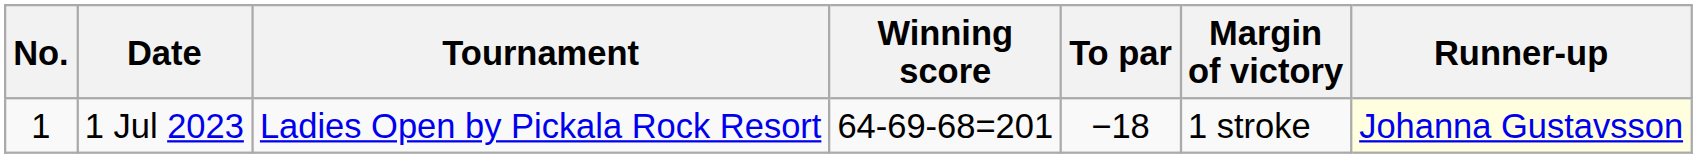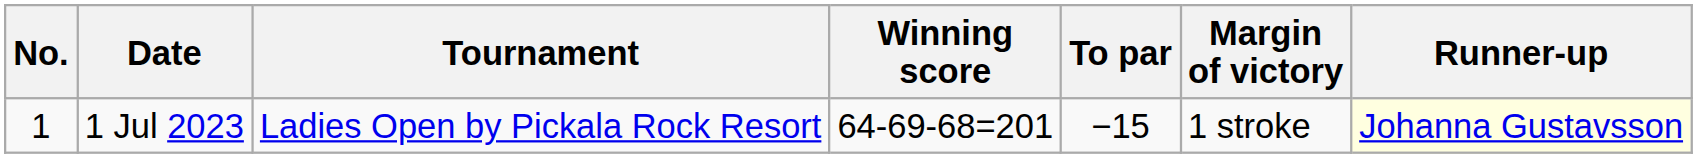 <table class="wikitable" style="font-size:95%;">
 <tr>
 <th>No.</th>
 <th>Date</th>
 <th>Tournament</th>
 <th>Winning<br>score</th>
 <th>To par</th>
 <th>Margin<br>of victory</th>
 <th>Runner-up</th>
 </tr>
 <tr>
 <td align=center>1</td>
 <td align=right>1 Jul <a href='#'>2023</a></td>
 <td><a href='#'>Ladies Open by Pickala Rock Resort</a></td>
 <td align=right>64-69-68=201</td>
-<td align=center>−18</td>
+<td align=center>−15</td>
 <td>1 stroke</td>
 <td style="background: lightyellow;"> <a href='#'>Johanna Gustavsson</a></td>
 </tr>
 </table>
